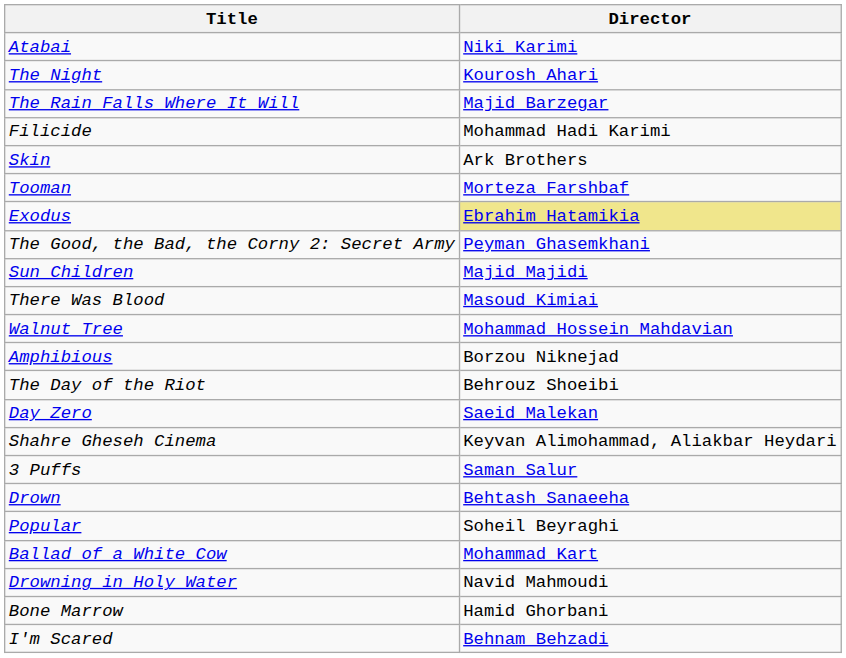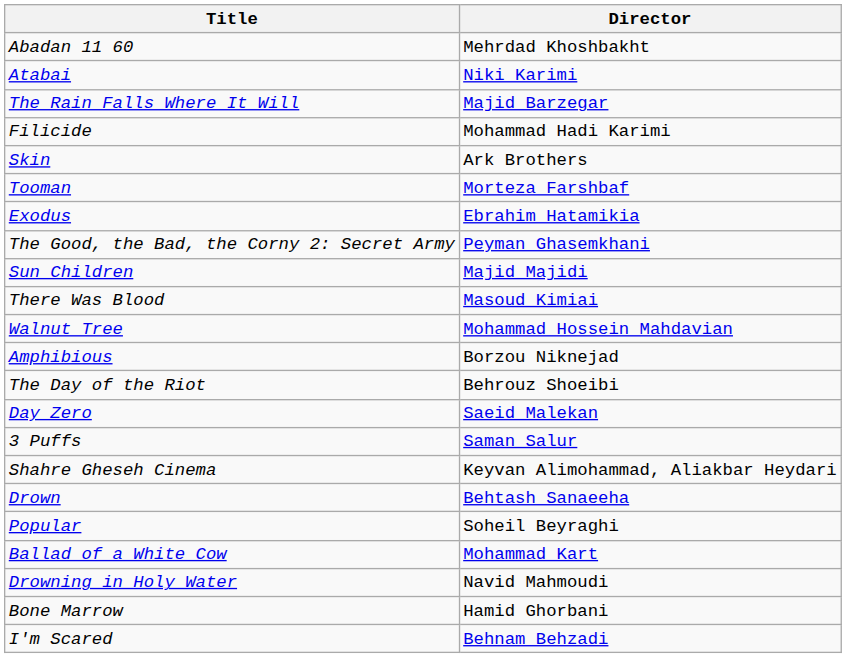 <table class="wikitable sortable">
 <tr>
 <th>Title</th>
 <th>Director</th>
 </tr>
 <tr>
+<td><em>Abadan 11 60</em></td>
+<td>Mehrdad Khoshbakht</td>
+</tr>
+<tr>
 <td><em><a href='#'>Atabai</a></em></td>
 <td><a href='#'>Niki Karimi</a></td>
-</tr>
-<tr>
-<td><a href='#'><em>The Night</em></a></td>
-<td><a href='#'>Kourosh Ahari</a></td>
 </tr>
 <tr>
 <td><em><a href='#'>The Rain Falls Where It Will</a></em></td>
 <td><a href='#'>Majid Barzegar</a></td>
 </tr>
 <tr>
 <td><em>Filicide</em></td>
 <td>Mohammad Hadi Karimi</td>
 </tr>
 <tr>
 <td><a href='#'><em>Skin</em></a></td>
 <td>Ark Brothers</td>
 </tr>
 <tr>
 <td><em><a href='#'>Tooman</a></em></td>
 <td><a href='#'>Morteza Farshbaf</a></td>
 </tr>
 <tr>
 <td><a href='#'><em>Exodus</em></a></td>
-<td style="background: khaki;"><a href='#'>Ebrahim Hatamikia</a></td>
+<td><a href='#'>Ebrahim Hatamikia</a></td>
 </tr>
 <tr>
 <td><em>The Good, the Bad, the Corny 2: Secret Army</em></td>
 <td><a href='#'>Peyman Ghasemkhani</a></td>
 </tr>
 <tr>
 <td><em><a href='#'>Sun Children</a></em></td>
 <td><a href='#'>Majid Majidi</a></td>
 </tr>
 <tr>
 <td><em>There Was Blood</em></td>
 <td><a href='#'>Masoud Kimiai</a></td>
 </tr>
 <tr>
 <td><em><a href='#'>Walnut Tree</a></em></td>
 <td><a href='#'>Mohammad Hossein Mahdavian</a></td>
 </tr>
 <tr>
 <td><em><a href='#'>Amphibious</a></em></td>
 <td>Borzou Niknejad</td>
 </tr>
 <tr>
 <td><em>The Day of the Riot</em></td>
 <td>Behrouz Shoeibi</td>
 </tr>
 <tr>
 <td><a href='#'><em>Day Zero</em></a></td>
 <td><a href='#'>Saeid Malekan</a></td>
 </tr>
 <tr>
+<td><em>3 Puffs</em></td>
+<td><a href='#'>Saman Salur</a></td>
+</tr>
+<tr>
 <td><em>Shahre Gheseh Cinema</em></td>
 <td>Keyvan Alimohammad, Aliakbar Heydari</td>
-</tr>
-<tr>
-<td><em>3 Puffs</em></td>
-<td><a href='#'>Saman Salur</a></td>
 </tr>
 <tr>
 <td><em><a href='#'>Drown</a></em></td>
 <td><a href='#'>Behtash Sanaeeha</a></td>
 </tr>
 <tr>
 <td><em><a href='#'>Popular</a></em></td>
 <td>Soheil Beyraghi</td>
 </tr>
 <tr>
 <td><em><a href='#'>Ballad of a White Cow</a></em></td>
 <td><a href='#'>Mohammad Kart</a></td>
 </tr>
 <tr>
 <td><em><a href='#'>Drowning in Holy Water</a></em></td>
 <td>Navid Mahmoudi</td>
 </tr>
 <tr>
 <td><em>Bone Marrow</em></td>
 <td>Hamid Ghorbani</td>
 </tr>
 <tr>
 <td><em>I'm Scared</em></td>
 <td><a href='#'>Behnam Behzadi</a></td>
 </tr>
 </table>
